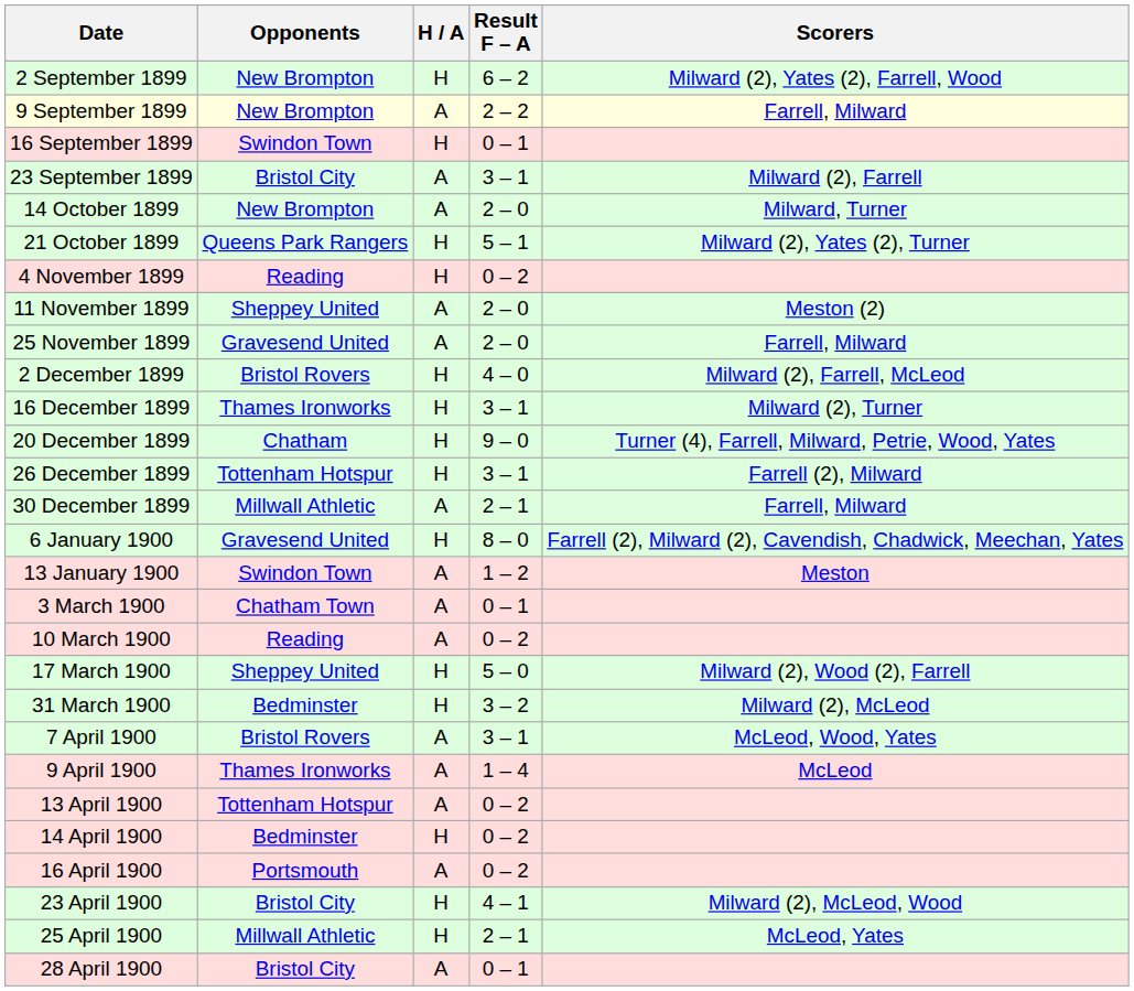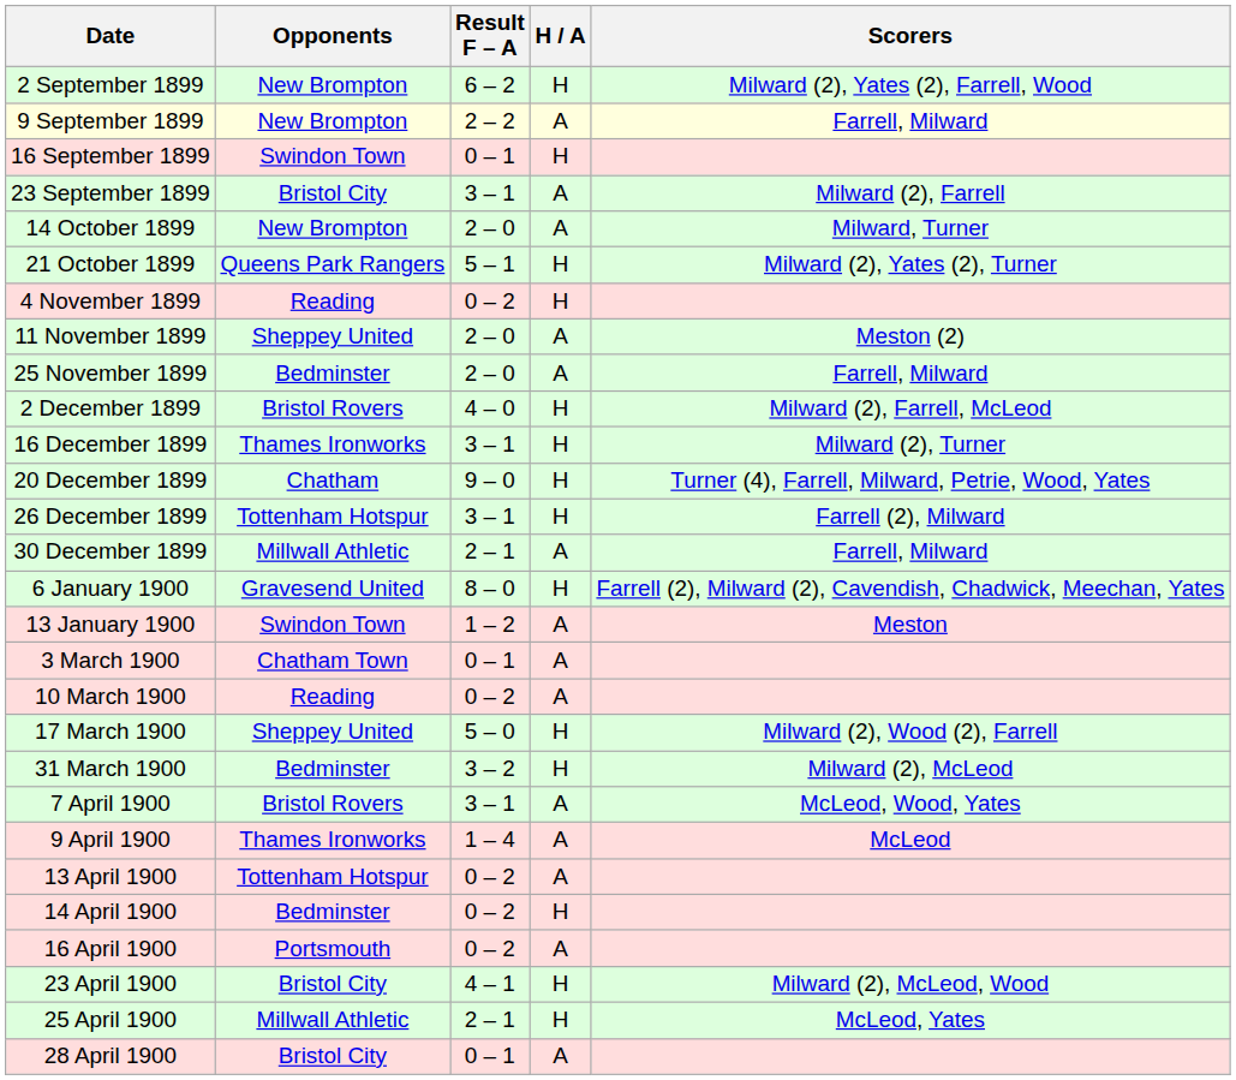 <table class="wikitable" style="text-align:center">
 <tr>
 <th>Date</th>
 <th>Opponents</th>
+<th>Result<br>F – A</th>
 <th>H / A</th>
-<th>Result<br>F – A</th>
 <th>Scorers</th>
 </tr>
 <tr bgcolor="#ddffdd">
 <td>2 September 1899</td>
 <td><a href='#'>New Brompton</a></td>
+<td>6 – 2</td>
 <td>H</td>
-<td>6 – 2</td>
 <td><a href='#'>Milward</a> (2), <a href='#'>Yates</a> (2), <a href='#'>Farrell</a>, <a href='#'>Wood</a></td>
 </tr>
 <tr bgcolor="#ffffdd">
 <td>9 September 1899</td>
 <td><a href='#'>New Brompton</a></td>
+<td>2 – 2</td>
 <td>A</td>
-<td>2 – 2</td>
 <td><a href='#'>Farrell</a>, <a href='#'>Milward</a></td>
 </tr>
 <tr bgcolor="#ffdddd">
 <td>16 September 1899</td>
 <td><a href='#'>Swindon Town</a></td>
+<td>0 – 1</td>
 <td>H</td>
-<td>0 – 1</td>
 <td></td>
 </tr>
 <tr bgcolor="#ddffdd">
 <td>23 September 1899</td>
 <td><a href='#'>Bristol City</a></td>
+<td>3 – 1</td>
 <td>A</td>
-<td>3 – 1</td>
 <td><a href='#'>Milward</a> (2), <a href='#'>Farrell</a></td>
 </tr>
 <tr bgcolor="#ddffdd">
 <td>14 October 1899</td>
 <td><a href='#'>New Brompton</a></td>
+<td>2 – 0</td>
 <td>A</td>
-<td>2 – 0</td>
 <td><a href='#'>Milward</a>, <a href='#'>Turner</a></td>
 </tr>
 <tr bgcolor="#ddffdd">
 <td>21 October 1899</td>
 <td><a href='#'>Queens Park Rangers</a></td>
+<td>5 – 1</td>
 <td>H</td>
-<td>5 – 1</td>
 <td><a href='#'>Milward</a> (2), <a href='#'>Yates</a> (2), <a href='#'>Turner</a></td>
 </tr>
 <tr bgcolor="#ffdddd">
 <td>4 November 1899</td>
 <td><a href='#'>Reading</a></td>
+<td>0 – 2</td>
 <td>H</td>
-<td>0 – 2</td>
 <td></td>
 </tr>
 <tr bgcolor="#ddffdd">
 <td>11 November 1899</td>
 <td><a href='#'>Sheppey United</a></td>
+<td>2 – 0</td>
 <td>A</td>
-<td>2 – 0</td>
 <td><a href='#'>Meston</a> (2)</td>
 </tr>
 <tr bgcolor="#ddffdd">
 <td>25 November 1899</td>
-<td><a href='#'>Gravesend United</a></td>
+<td><a href='#'>Bedminster</a></td>
+<td>2 – 0</td>
 <td>A</td>
-<td>2 – 0</td>
 <td><a href='#'>Farrell</a>, <a href='#'>Milward</a></td>
 </tr>
 <tr bgcolor="#ddffdd">
 <td>2 December 1899</td>
 <td><a href='#'>Bristol Rovers</a></td>
+<td>4 – 0</td>
 <td>H</td>
-<td>4 – 0</td>
 <td><a href='#'>Milward</a> (2), <a href='#'>Farrell</a>, <a href='#'>McLeod</a></td>
 </tr>
 <tr bgcolor="#ddffdd">
 <td>16 December 1899</td>
 <td><a href='#'>Thames Ironworks</a></td>
+<td>3 – 1</td>
 <td>H</td>
-<td>3 – 1</td>
 <td><a href='#'>Milward</a> (2), <a href='#'>Turner</a></td>
 </tr>
 <tr bgcolor="#ddffdd">
 <td>20 December 1899</td>
 <td><a href='#'>Chatham</a></td>
+<td>9 – 0</td>
 <td>H</td>
-<td>9 – 0</td>
 <td><a href='#'>Turner</a> (4), <a href='#'>Farrell</a>, <a href='#'>Milward</a>, <a href='#'>Petrie</a>, <a href='#'>Wood</a>, <a href='#'>Yates</a></td>
 </tr>
 <tr bgcolor="#ddffdd">
 <td>26 December 1899</td>
 <td><a href='#'>Tottenham Hotspur</a></td>
+<td>3 – 1</td>
 <td>H</td>
-<td>3 – 1</td>
 <td><a href='#'>Farrell</a> (2), <a href='#'>Milward</a></td>
 </tr>
 <tr bgcolor="#ddffdd">
 <td>30 December 1899</td>
 <td><a href='#'>Millwall Athletic</a></td>
+<td>2 – 1</td>
 <td>A</td>
-<td>2 – 1</td>
 <td><a href='#'>Farrell</a>, <a href='#'>Milward</a></td>
 </tr>
 <tr bgcolor="#ddffdd">
 <td>6 January 1900</td>
 <td><a href='#'>Gravesend United</a></td>
+<td>8 – 0</td>
 <td>H</td>
-<td>8 – 0</td>
 <td><a href='#'>Farrell</a> (2), <a href='#'>Milward</a> (2), <a href='#'>Cavendish</a>, <a href='#'>Chadwick</a>, <a href='#'>Meechan</a>, <a href='#'>Yates</a></td>
 </tr>
 <tr bgcolor="#ffdddd">
 <td>13 January 1900</td>
 <td><a href='#'>Swindon Town</a></td>
+<td>1 – 2</td>
 <td>A</td>
-<td>1 – 2</td>
 <td><a href='#'>Meston</a></td>
 </tr>
 <tr bgcolor="#ffdddd">
 <td>3 March 1900</td>
 <td><a href='#'>Chatham Town</a></td>
+<td>0 – 1</td>
 <td>A</td>
-<td>0 – 1</td>
 <td></td>
 </tr>
 <tr bgcolor="#ffdddd">
 <td>10 March 1900</td>
 <td><a href='#'>Reading</a></td>
+<td>0 – 2</td>
 <td>A</td>
-<td>0 – 2</td>
 <td></td>
 </tr>
 <tr bgcolor="#ddffdd">
 <td>17 March 1900</td>
 <td><a href='#'>Sheppey United</a></td>
+<td>5 – 0</td>
 <td>H</td>
-<td>5 – 0</td>
 <td><a href='#'>Milward</a> (2), <a href='#'>Wood</a> (2), <a href='#'>Farrell</a></td>
 </tr>
 <tr bgcolor="#ddffdd">
 <td>31 March 1900</td>
 <td><a href='#'>Bedminster</a></td>
+<td>3 – 2</td>
 <td>H</td>
-<td>3 – 2</td>
 <td><a href='#'>Milward</a> (2), <a href='#'>McLeod</a></td>
 </tr>
 <tr bgcolor="#ddffdd">
 <td>7 April 1900</td>
 <td><a href='#'>Bristol Rovers</a></td>
+<td>3 – 1</td>
 <td>A</td>
-<td>3 – 1</td>
 <td><a href='#'>McLeod</a>, <a href='#'>Wood</a>, <a href='#'>Yates</a></td>
 </tr>
 <tr bgcolor="#ffdddd">
 <td>9 April 1900</td>
 <td><a href='#'>Thames Ironworks</a></td>
+<td>1 – 4</td>
 <td>A</td>
-<td>1 – 4</td>
 <td><a href='#'>McLeod</a></td>
 </tr>
 <tr bgcolor="#ffdddd">
 <td>13 April 1900</td>
 <td><a href='#'>Tottenham Hotspur</a></td>
+<td>0 – 2</td>
 <td>A</td>
-<td>0 – 2</td>
 <td></td>
 </tr>
 <tr bgcolor="#ffdddd">
 <td>14 April 1900</td>
 <td><a href='#'>Bedminster</a></td>
+<td>0 – 2</td>
 <td>H</td>
-<td>0 – 2</td>
 <td></td>
 </tr>
 <tr bgcolor="#ffdddd">
 <td>16 April 1900</td>
 <td><a href='#'>Portsmouth</a></td>
+<td>0 – 2</td>
 <td>A</td>
-<td>0 – 2</td>
 <td></td>
 </tr>
 <tr bgcolor="#ddffdd">
 <td>23 April 1900</td>
 <td><a href='#'>Bristol City</a></td>
+<td>4 – 1</td>
 <td>H</td>
-<td>4 – 1</td>
 <td><a href='#'>Milward</a> (2), <a href='#'>McLeod</a>, <a href='#'>Wood</a></td>
 </tr>
 <tr bgcolor="#ddffdd">
 <td>25 April 1900</td>
 <td><a href='#'>Millwall Athletic</a></td>
+<td>2 – 1</td>
 <td>H</td>
-<td>2 – 1</td>
 <td><a href='#'>McLeod</a>, <a href='#'>Yates</a></td>
 </tr>
 <tr bgcolor="#ffdddd">
 <td>28 April 1900</td>
 <td><a href='#'>Bristol City</a></td>
+<td>0 – 1</td>
 <td>A</td>
-<td>0 – 1</td>
 <td></td>
 </tr>
 </table>
